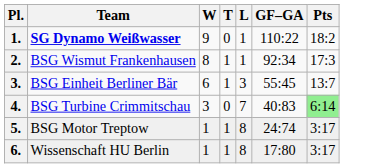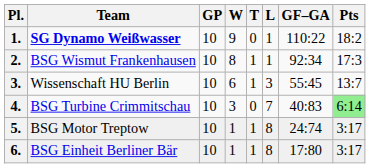 <table class="wikitable">
 <tr>
 <th>Pl.</th>
 <th>Team</th>
+<th>GP</th>
 <th>W</th>
 <th>T</th>
 <th>L</th>
 <th>GF–GA</th>
 <th>Pts</th>
 </tr>
 <tr>
 <th>1.</th>
 <td><strong><a href='#'>SG Dynamo Weißwasser</a></strong></td>
+<td>10</td>
 <td>9</td>
 <td>0</td>
 <td>1</td>
 <td align="center">110:22</td>
 <td align="center">18:2</td>
 </tr>
 <tr>
 <th>2.</th>
 <td><a href='#'>BSG Wismut Frankenhausen</a></td>
+<td>10</td>
 <td>8</td>
 <td>1</td>
 <td>1</td>
 <td align="center">92:34</td>
 <td align="center">17:3</td>
 </tr>
 <tr>
 <th>3.</th>
-<td><a href='#'>BSG Einheit Berliner Bär</a></td>
+<td>Wissenschaft HU Berlin</td>
+<td>10</td>
 <td>6</td>
 <td>1</td>
 <td>3</td>
 <td align="center">55:45</td>
 <td align="center">13:7</td>
 </tr>
 <tr>
 <th>4.</th>
 <td><a href='#'>BSG Turbine Crimmitschau</a></td>
+<td>10</td>
 <td>3</td>
 <td>0</td>
 <td>7</td>
 <td align="center">40:83</td>
 <td align="center" style="background: lightgreen;">6:14</td>
 </tr>
 <tr bgcolor="f0f0f0">
 <th>5.</th>
 <td>BSG Motor Treptow</td>
+<td>10</td>
 <td>1</td>
 <td>1</td>
 <td>8</td>
 <td align="center">24:74</td>
 <td align="center">3:17</td>
 </tr>
 <tr bgcolor="f0f0f0">
 <th>6.</th>
-<td>Wissenschaft HU Berlin</td>
+<td><a href='#'>BSG Einheit Berliner Bär</a></td>
+<td>10</td>
 <td>1</td>
 <td>1</td>
 <td>8</td>
 <td align="center">17:80</td>
 <td align="center">3:17</td>
 </tr>
 </table>
